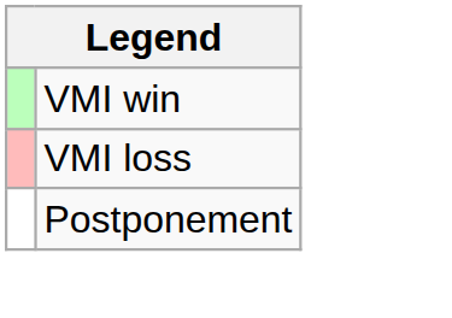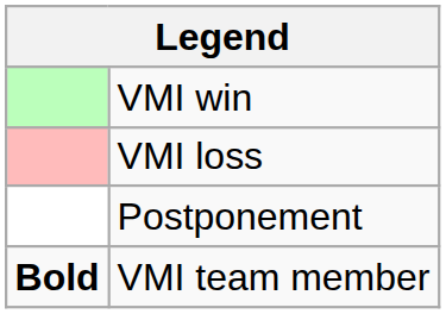 <table class="wikitable" style="font-size:90%">
 <tr>
 <th colspan="2">Legend</th>
 </tr>
 <tr>
 <td style="background:#bfb;"> </td>
 <td>VMI win</td>
 </tr>
 <tr>
 <td style="background:#fbb;"> </td>
 <td>VMI loss</td>
 </tr>
 <tr>
 <td style="background:#fff;"> </td>
 <td>Postponement</td>
 </tr>
+<tr>
+<td><strong>Bold</strong></td>
+<td>VMI team member</td>
+</tr>
 </table>
